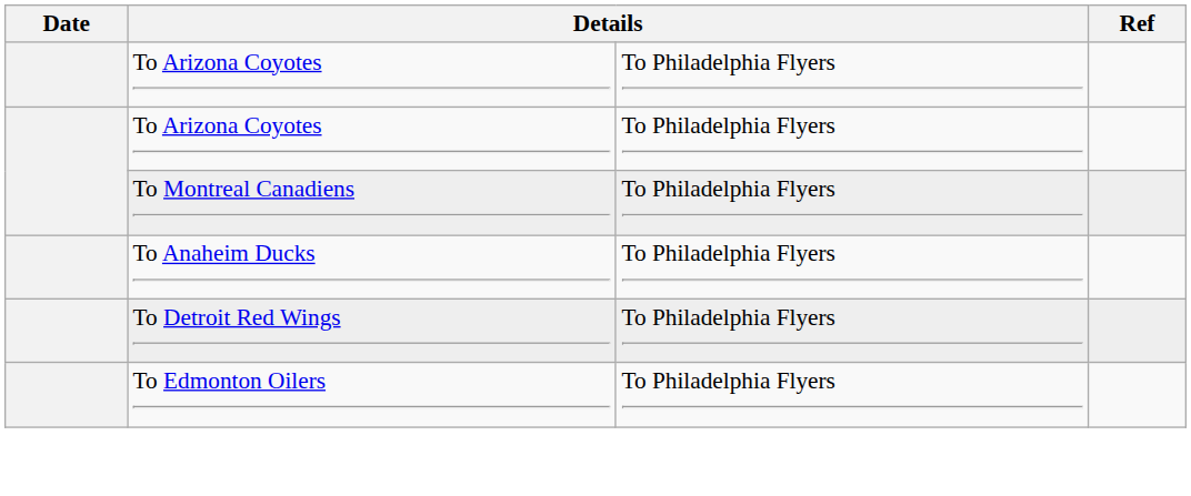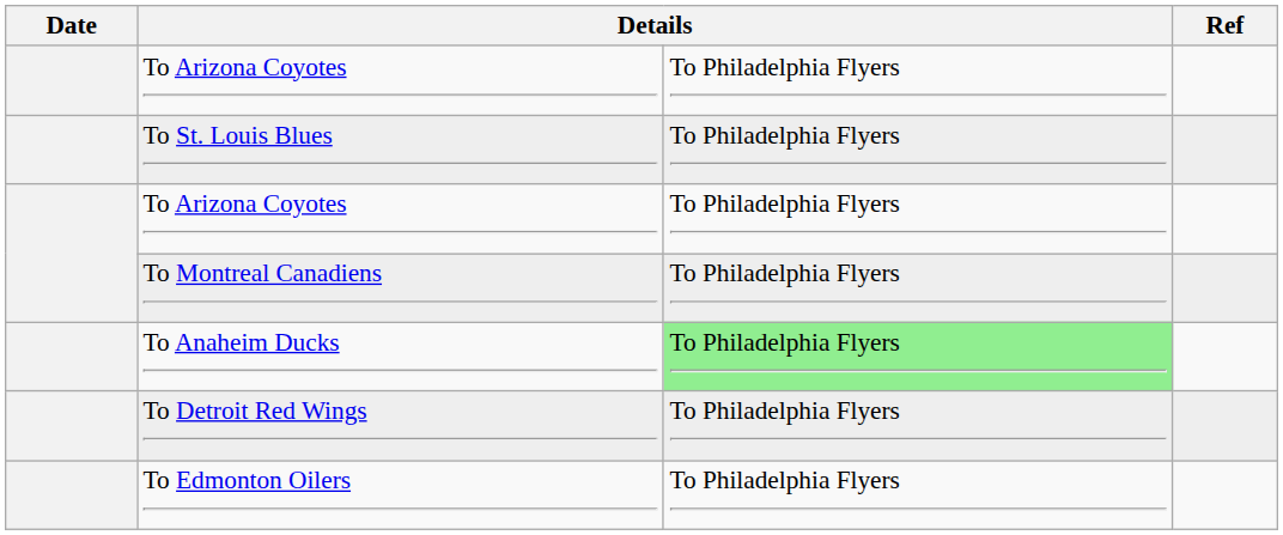 <table class="wikitable plainrowheaders" style="width: 50em;">
 <tr>
 <th scope="col">Date</th>
 <th scope="col" colspan="2">Details</th>
 <th scope="col">Ref</th>
 </tr>
 <tr>
 <th scope="row"></th>
 <td valign="top">To <a href='#'>Arizona Coyotes</a><hr></td>
+<td valign="top">To Philadelphia Flyers<hr></td>
+<td></td>
+</tr>
+<tr bgcolor="#eeeeee">
+<th scope="row"></th>
+<td valign="top">To <a href='#'>St. Louis Blues</a><hr></td>
 <td valign="top">To Philadelphia Flyers<hr></td>
 <td></td>
 </tr>
 <tr>
 <th scope="row" rowspan=2></th>
 <td valign="top">To <a href='#'>Arizona Coyotes</a><hr></td>
 <td valign="top">To Philadelphia Flyers<hr></td>
 <td></td>
 </tr>
 <tr bgcolor="#eeeeee">
 <td valign="top">To <a href='#'>Montreal Canadiens</a><hr></td>
 <td valign="top">To Philadelphia Flyers<hr></td>
 <td></td>
 </tr>
 <tr>
 <th scope="row"></th>
 <td valign="top">To <a href='#'>Anaheim Ducks</a><hr></td>
-<td valign="top">To Philadelphia Flyers<hr></td>
+<td valign="top" style="background: lightgreen;">To Philadelphia Flyers<hr></td>
 <td></td>
 </tr>
 <tr bgcolor="#eeeeee">
 <th scope="row"></th>
 <td valign="top">To <a href='#'>Detroit Red Wings</a><hr></td>
 <td valign="top">To Philadelphia Flyers<hr></td>
 <td></td>
 </tr>
 <tr>
 <th scope="row"></th>
 <td valign="top">To <a href='#'>Edmonton Oilers</a><hr></td>
 <td valign="top">To Philadelphia Flyers<hr></td>
 <td></td>
 </tr>
 </table>
